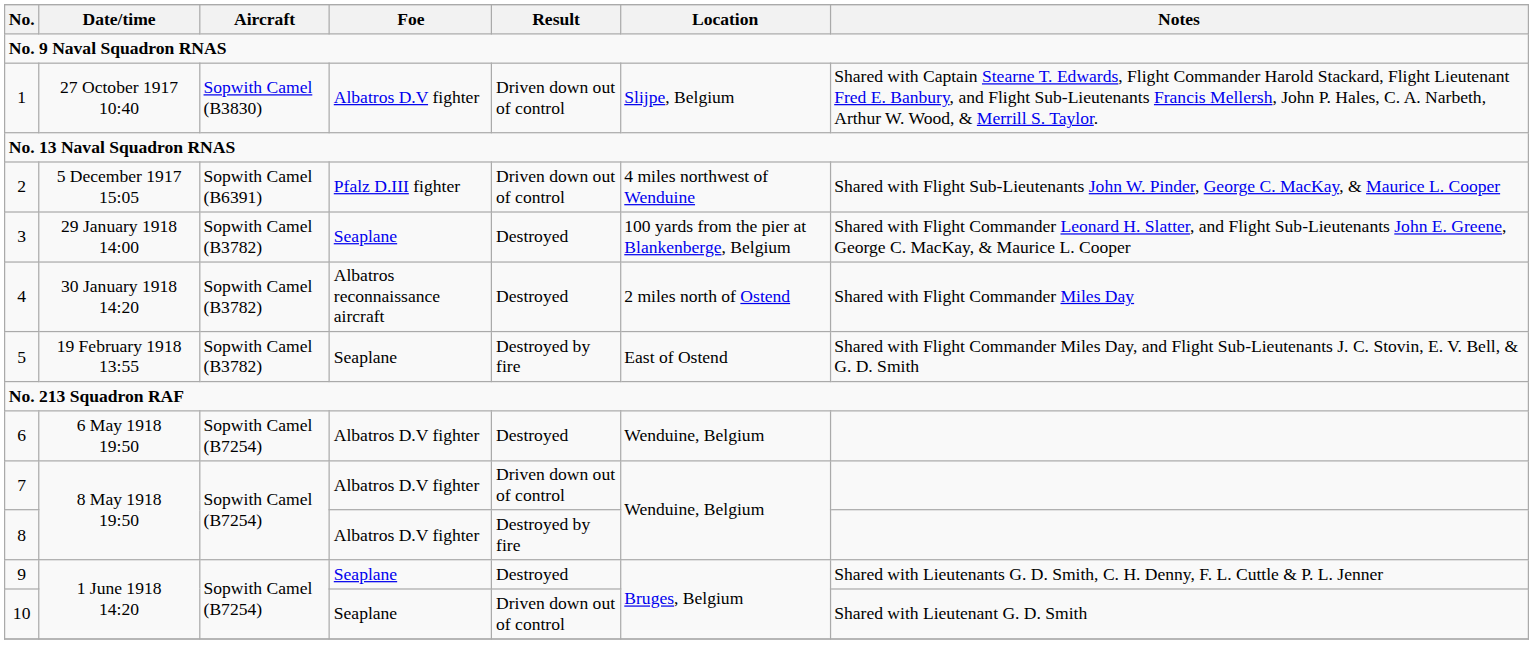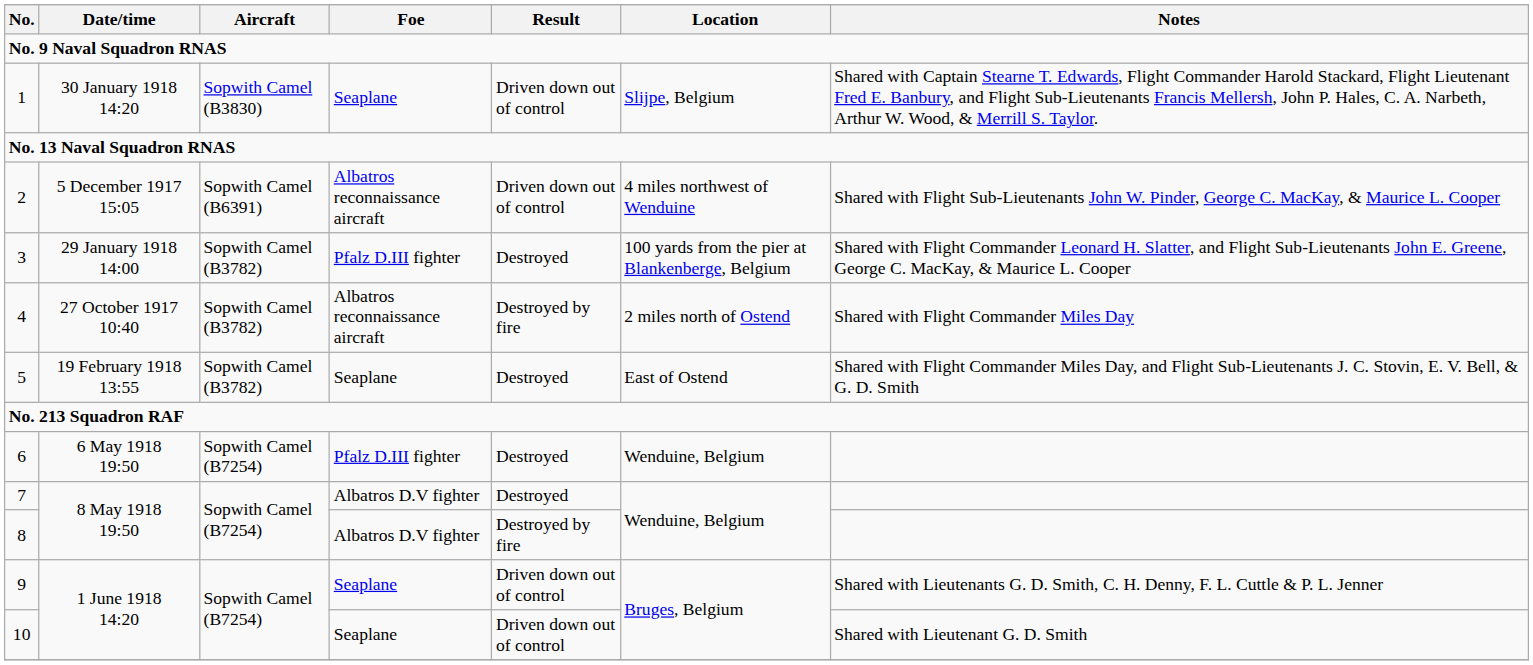 <table class="wikitable" style="font-size:90%;">
 <tr>
 </tr>
 <tr>
 <th>No.</th>
 <th width="125">Date/time</th>
 <th width="100">Aircraft</th>
 <th>Foe</th>
 <th>Result</th>
 <th>Location</th>
 <th>Notes</th>
 </tr>
 <tr>
 <td colspan="7"><strong>No. 9 Naval Squadron RNAS</strong></td>
 </tr>
 <tr>
 <td align="center">1</td>
-<td align="center">27 October 1917<br>10:40</td>
+<td align="center">30 January 1918<br>14:20</td>
 <td><a href='#'>Sopwith Camel</a><br>(B3830)</td>
-<td><a href='#'>Albatros D.V</a> fighter</td>
+<td><a href='#'>Seaplane</a></td>
 <td>Driven down out of control</td>
 <td><a href='#'>Slijpe</a>, Belgium</td>
 <td>Shared with Captain <a href='#'>Stearne T. Edwards</a>, Flight Commander Harold Stackard, Flight Lieutenant <a href='#'>Fred E. Banbury</a>, and Flight Sub-Lieutenants <a href='#'>Francis Mellersh</a>, John P. Hales, C. A. Narbeth, Arthur W. Wood, & <a href='#'>Merrill S. Taylor</a>.</td>
 </tr>
 <tr>
 <td colspan="7"><strong>No. 13 Naval Squadron RNAS</strong></td>
 </tr>
 <tr>
 <td align="center">2</td>
 <td align="center">5 December 1917<br>15:05</td>
 <td>Sopwith Camel<br>(B6391)</td>
-<td><a href='#'>Pfalz D.III</a> fighter</td>
+<td><a href='#'>Albatros</a> reconnaissance aircraft</td>
 <td>Driven down out of control</td>
 <td>4 miles northwest of <a href='#'>Wenduine</a></td>
 <td>Shared with Flight Sub-Lieutenants <a href='#'>John W. Pinder</a>, <a href='#'>George C. MacKay</a>, & <a href='#'>Maurice L. Cooper</a></td>
 </tr>
 <tr>
 <td align="center">3</td>
 <td align="center">29 January 1918<br>14:00</td>
 <td>Sopwith Camel<br>(B3782)</td>
-<td><a href='#'>Seaplane</a></td>
+<td><a href='#'>Pfalz D.III</a> fighter</td>
 <td>Destroyed</td>
 <td>100 yards from the pier at <a href='#'>Blankenberge</a>, Belgium</td>
 <td>Shared with Flight Commander <a href='#'>Leonard H. Slatter</a>, and Flight Sub-Lieutenants <a href='#'>John E. Greene</a>, George C. MacKay, & Maurice L. Cooper</td>
 </tr>
 <tr>
 <td align="center">4</td>
-<td align="center">30 January 1918<br>14:20</td>
+<td align="center">27 October 1917<br>10:40</td>
 <td>Sopwith Camel<br>(B3782)</td>
 <td>Albatros reconnaissance aircraft</td>
-<td>Destroyed</td>
+<td>Destroyed by fire</td>
 <td>2 miles north of <a href='#'>Ostend</a></td>
 <td>Shared with Flight Commander <a href='#'>Miles Day</a></td>
 </tr>
 <tr>
 <td align="center">5</td>
 <td align="center">19 February 1918<br>13:55</td>
 <td>Sopwith Camel<br>(B3782)</td>
 <td>Seaplane</td>
-<td>Destroyed by fire</td>
+<td>Destroyed</td>
 <td>East of Ostend</td>
 <td>Shared with Flight Commander Miles Day, and Flight Sub-Lieutenants J. C. Stovin, E. V. Bell, & G. D. Smith</td>
 </tr>
 <tr>
 <td colspan="7"><strong>No. 213 Squadron RAF</strong></td>
 </tr>
 <tr>
 <td align="center">6</td>
 <td align="center">6 May 1918<br>19:50</td>
 <td>Sopwith Camel<br>(B7254)</td>
-<td>Albatros D.V fighter</td>
+<td><a href='#'>Pfalz D.III</a> fighter</td>
 <td>Destroyed</td>
 <td>Wenduine, Belgium</td>
 <td></td>
 </tr>
 <tr>
 <td align="center">7</td>
 <td align="center" rowspan="2">8 May 1918<br>19:50</td>
 <td rowspan="2">Sopwith Camel<br>(B7254)</td>
 <td>Albatros D.V fighter</td>
-<td>Driven down out of control</td>
+<td>Destroyed</td>
 <td rowspan="2">Wenduine, Belgium</td>
 <td></td>
 </tr>
 <tr>
 <td align="center">8</td>
 <td>Albatros D.V fighter</td>
 <td>Destroyed by fire</td>
 <td></td>
 </tr>
 <tr>
 <td align="center">9</td>
 <td align="center" rowspan="2">1 June 1918<br>14:20</td>
 <td rowspan="2">Sopwith Camel<br>(B7254)</td>
 <td><a href='#'>Seaplane</a></td>
-<td>Destroyed</td>
+<td>Driven down out of control</td>
 <td rowspan="2"><a href='#'>Bruges</a>, Belgium</td>
 <td>Shared with Lieutenants G. D. Smith, C. H. Denny, F. L. Cuttle &  P. L. Jenner</td>
 </tr>
 <tr>
 <td align="center">10</td>
 <td>Seaplane</td>
 <td>Driven down out of control</td>
 <td>Shared with Lieutenant G. D. Smith</td>
 </tr>
 <tr>
 </tr>
 </table>
